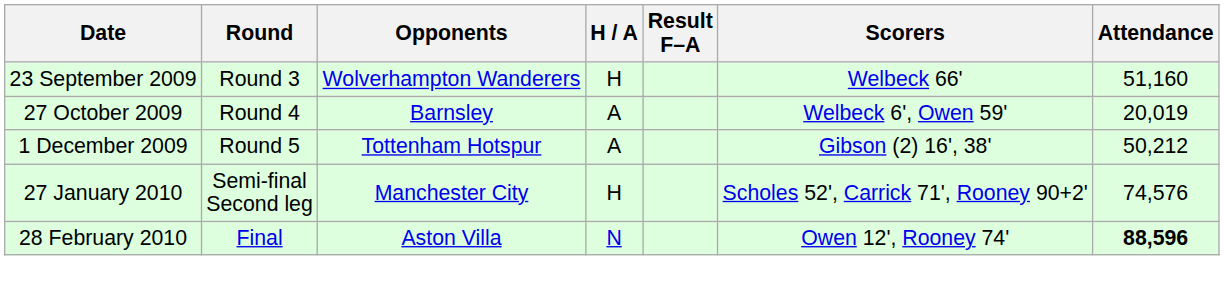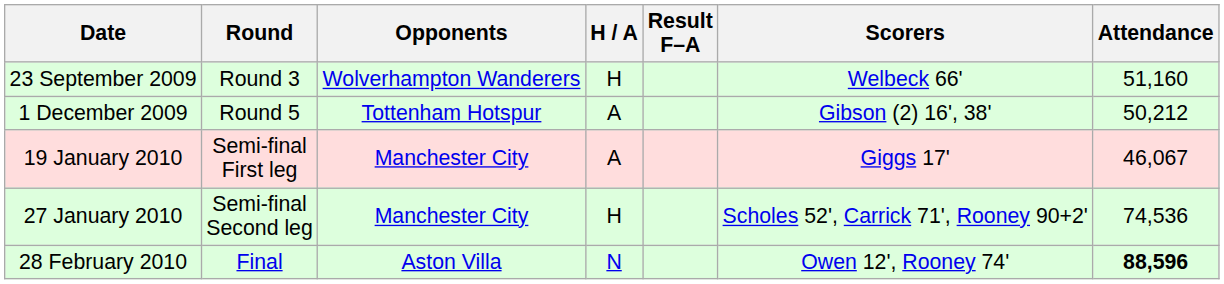 <table class="wikitable" style="text-align:center">
 <tr>
 <th>Date</th>
 <th>Round</th>
 <th>Opponents</th>
 <th>H / A</th>
 <th>Result<br>F–A</th>
 <th>Scorers</th>
 <th>Attendance</th>
 </tr>
 <tr bgcolor="#ddffdd">
 <td>23 September 2009</td>
 <td>Round 3</td>
 <td><a href='#'>Wolverhampton Wanderers</a></td>
 <td>H</td>
 <td></td>
 <td><a href='#'>Welbeck</a> 66'</td>
 <td>51,160</td>
 </tr>
 <tr bgcolor="#ddffdd">
-<td>27 October 2009</td>
-<td>Round 4</td>
-<td><a href='#'>Barnsley</a></td>
-<td>A</td>
-<td></td>
-<td><a href='#'>Welbeck</a> 6', <a href='#'>Owen</a> 59'</td>
-<td>20,019</td>
-</tr>
-<tr bgcolor="#ddffdd">
 <td>1 December 2009</td>
 <td>Round 5</td>
 <td><a href='#'>Tottenham Hotspur</a></td>
 <td>A</td>
 <td></td>
 <td><a href='#'>Gibson</a> (2) 16', 38'</td>
 <td>50,212</td>
 </tr>
+<tr bgcolor="#ffdddd">
+<td>19 January 2010</td>
+<td>Semi-final<br>First leg</td>
+<td><a href='#'>Manchester City</a></td>
+<td>A</td>
+<td></td>
+<td><a href='#'>Giggs</a> 17'</td>
+<td>46,067</td>
+</tr>
 <tr bgcolor="#ddffdd">
 <td>27 January 2010</td>
 <td>Semi-final<br>Second leg</td>
 <td><a href='#'>Manchester City</a></td>
 <td>H</td>
 <td></td>
 <td><a href='#'>Scholes</a> 52', <a href='#'>Carrick</a> 71', <a href='#'>Rooney</a> 90+2'</td>
-<td>74,576</td>
+<td>74,536</td>
 </tr>
 <tr bgcolor="#ddffdd">
 <td>28 February 2010</td>
 <td><a href='#'>Final</a></td>
 <td><a href='#'>Aston Villa</a></td>
 <td><a href='#'>N</a></td>
 <td></td>
 <td><a href='#'>Owen</a> 12', <a href='#'>Rooney</a> 74'</td>
 <td><strong>88,596</strong></td>
 </tr>
 </table>
